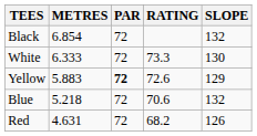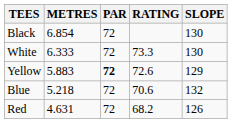 <table class="wikitable">
 <tr>
 <th>TEES</th>
 <th>METRES</th>
 <th>PAR</th>
 <th>RATING</th>
 <th>SLOPE</th>
 </tr>
 <tr>
 <td> Black</td>
 <td>6.854</td>
 <td>72</td>
 <td></td>
-<td>132</td>
+<td>130</td>
 </tr>
 <tr>
 <td> White</td>
 <td>6.333</td>
 <td>72</td>
 <td>73.3</td>
 <td>130</td>
 </tr>
 <tr>
 <td> Yellow</td>
 <td>5.883</td>
 <td><strong>72</strong></td>
 <td>72.6</td>
 <td>129</td>
 </tr>
 <tr>
 <td> Blue</td>
 <td>5.218</td>
 <td>72</td>
 <td>70.6</td>
 <td>132</td>
 </tr>
 <tr>
 <td> Red</td>
 <td>4.631</td>
 <td>72</td>
 <td>68.2</td>
 <td>126</td>
 </tr>
 </table>
